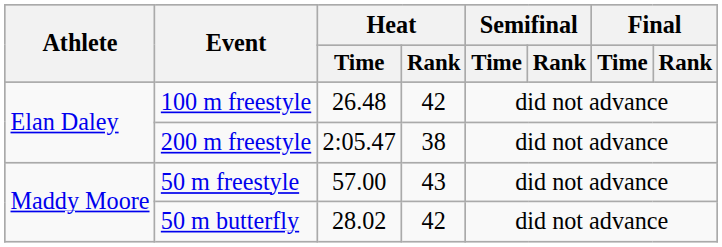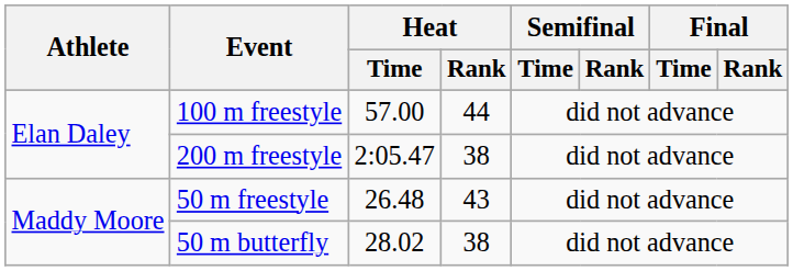 <table class="wikitable" style="text-align:center; font-size:90%">
 <tr>
 <th rowspan="2">Athlete</th>
 <th rowspan="2">Event</th>
 <th colspan="2">Heat</th>
 <th colspan="2">Semifinal</th>
 <th colspan="2">Final</th>
 </tr>
 <tr style="font-size:95%">
 <th>Time</th>
 <th>Rank</th>
 <th>Time</th>
 <th>Rank</th>
 <th>Time</th>
 <th>Rank</th>
 </tr>
 <tr>
 <td align=left rowspan=2><a href='#'>Elan Daley</a></td>
 <td align=left><a href='#'>100 m freestyle</a></td>
-<td>26.48</td>
-<td>42</td>
+<td>57.00</td>
+<td>44</td>
 <td colspan=4>did not advance</td>
 </tr>
 <tr>
 <td align=left><a href='#'>200 m freestyle</a></td>
 <td>2:05.47</td>
 <td>38</td>
 <td colspan=4>did not advance</td>
 </tr>
 <tr>
 <td align=left rowspan=2><a href='#'>Maddy Moore</a></td>
 <td align=left><a href='#'>50 m freestyle</a></td>
-<td>57.00</td>
+<td>26.48</td>
 <td>43</td>
 <td colspan=4>did not advance</td>
 </tr>
 <tr>
 <td align=left><a href='#'>50 m butterfly</a></td>
 <td>28.02</td>
-<td>42</td>
+<td>38</td>
 <td colspan=4>did not advance</td>
 </tr>
 </table>
